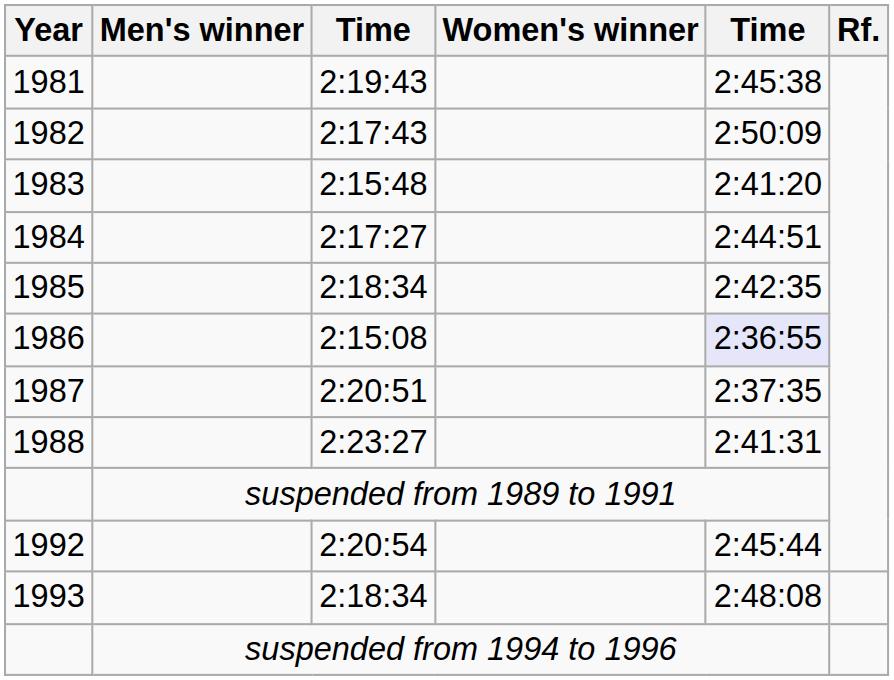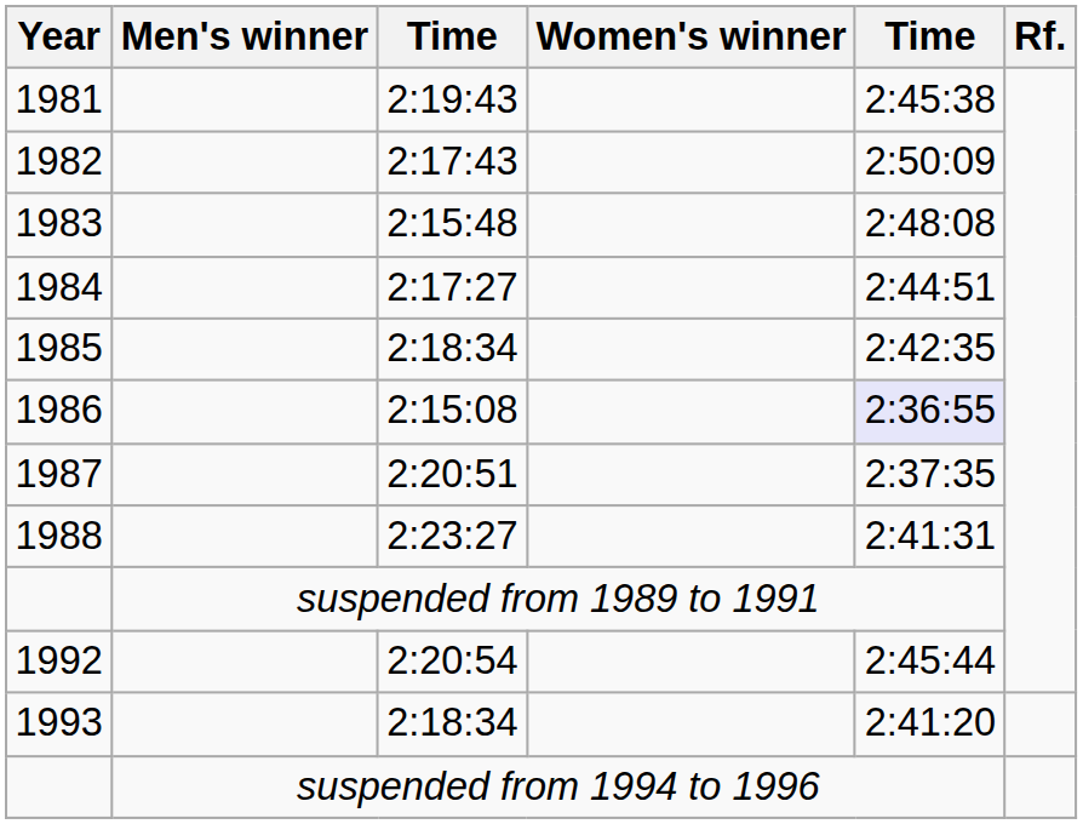 <table class="wikitable sortable" style="text-align:center">
 <tr>
 <th>Year</th>
 <th>Men's winner</th>
 <th>Time</th>
 <th>Women's winner</th>
 <th>Time</th>
 <th class="unsortable">Rf.</th>
 </tr>
 <tr>
 <td>1981</td>
 <td align="left"></td>
 <td>2:19:43</td>
 <td align="left"></td>
 <td>2:45:38</td>
 </tr>
 <tr>
 <td>1982</td>
 <td align="left"></td>
 <td>2:17:43</td>
 <td align="left"></td>
 <td>2:50:09</td>
 </tr>
 <tr>
 <td>1983</td>
 <td align="left"></td>
 <td>2:15:48</td>
 <td align="left"></td>
-<td>2:41:20</td>
+<td>2:48:08</td>
 </tr>
 <tr>
 <td>1984</td>
 <td align="left"></td>
 <td>2:17:27</td>
 <td align="left"></td>
 <td>2:44:51</td>
 </tr>
 <tr>
 <td>1985</td>
 <td align="left"></td>
 <td>2:18:34</td>
 <td align="left"></td>
 <td>2:42:35</td>
 </tr>
 <tr>
 <td>1986</td>
 <td align="left"></td>
 <td>2:15:08</td>
 <td align="left"></td>
 <td style="background: lavender;">2:36:55</td>
 </tr>
 <tr>
 <td>1987</td>
 <td align="left"></td>
 <td>2:20:51</td>
 <td align="left"></td>
 <td>2:37:35</td>
 </tr>
 <tr>
 <td>1988</td>
 <td align="left"></td>
 <td>2:23:27</td>
 <td align="left"></td>
 <td>2:41:31</td>
 </tr>
 <tr>
 <td></td>
 <td colspan="4" align="center" data-sort-value=""><em>suspended from 1989 to 1991</em></td>
 </tr>
 <tr>
 <td>1992</td>
 <td align="left"></td>
 <td>2:20:54</td>
 <td align="left"></td>
 <td>2:45:44</td>
 </tr>
 <tr>
 <td>1993</td>
 <td align="left"></td>
 <td>2:18:34</td>
 <td align="left"></td>
-<td>2:48:08</td>
+<td>2:41:20</td>
 <td></td>
 </tr>
 <tr>
 <td></td>
 <td colspan="4" align="center" data-sort-value=""><em>suspended from 1994 to 1996</em></td>
 </tr>
 </table>
